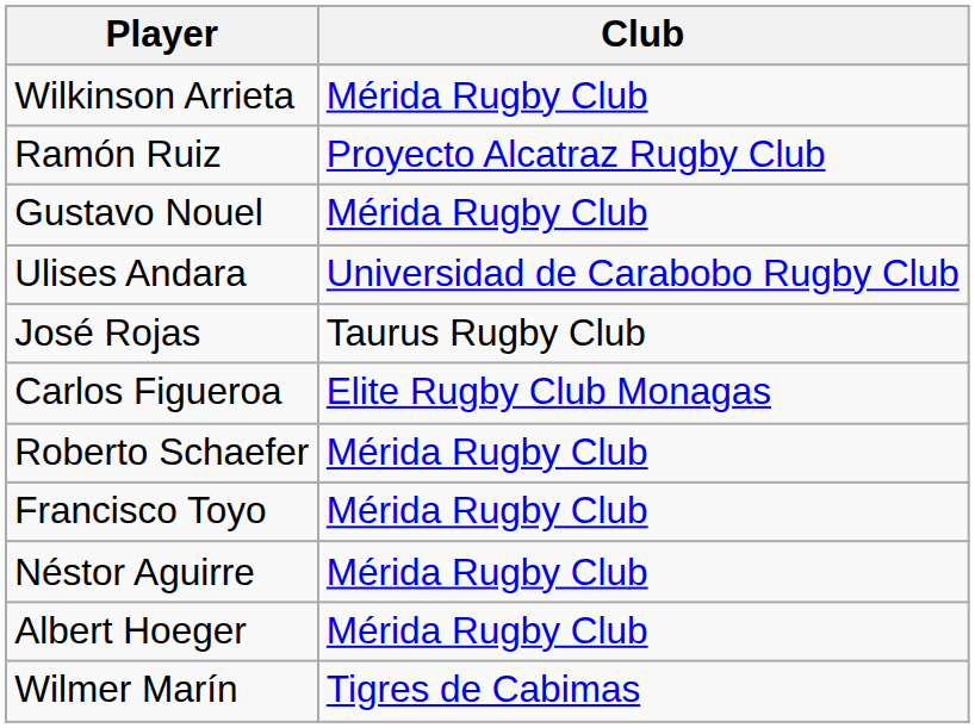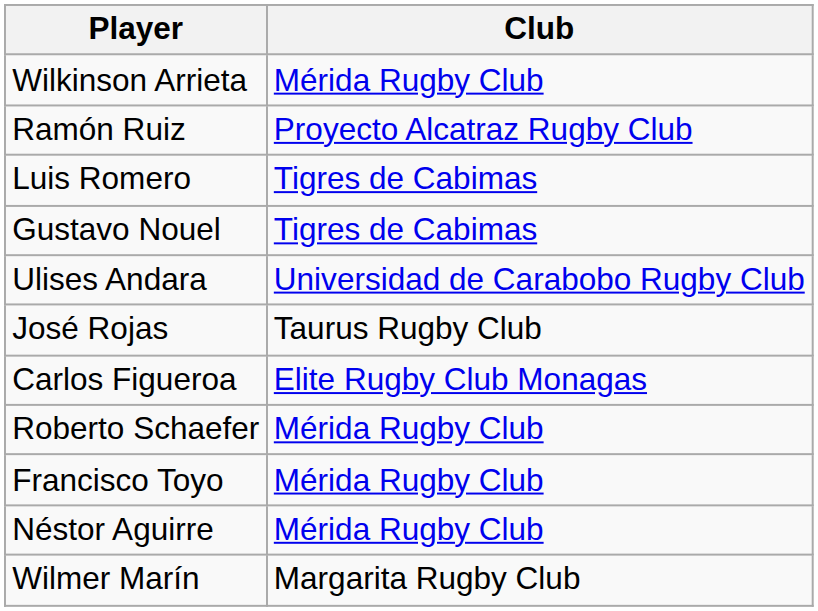 <table class="wikitable">
 <tr>
 <th>Player</th>
 <th>Club</th>
 </tr>
 <tr>
 <td>Wilkinson Arrieta</td>
 <td><a href='#'>Mérida Rugby Club</a></td>
 </tr>
 <tr>
 <td>Ramón Ruiz</td>
 <td><a href='#'>Proyecto Alcatraz Rugby Club</a></td>
 </tr>
 <tr>
+<td>Luis Romero</td>
+<td><a href='#'>Tigres de Cabimas</a></td>
+</tr>
+<tr>
 <td>Gustavo Nouel</td>
-<td><a href='#'>Mérida Rugby Club</a></td>
+<td><a href='#'>Tigres de Cabimas</a></td>
 </tr>
 <tr>
 <td>Ulises Andara</td>
 <td><a href='#'>Universidad de Carabobo Rugby Club</a></td>
 </tr>
 <tr>
 <td>José Rojas</td>
 <td>Taurus Rugby Club</td>
 </tr>
 <tr>
 <td>Carlos Figueroa</td>
 <td><a href='#'>Elite Rugby Club Monagas</a></td>
 </tr>
 <tr>
 <td>Roberto Schaefer</td>
 <td><a href='#'>Mérida Rugby Club</a></td>
 </tr>
 <tr>
 <td>Francisco Toyo</td>
 <td><a href='#'>Mérida Rugby Club</a></td>
 </tr>
 <tr>
 <td>Néstor Aguirre</td>
 <td><a href='#'>Mérida Rugby Club</a></td>
 </tr>
 <tr>
-<td>Albert Hoeger</td>
-<td><a href='#'>Mérida Rugby Club</a></td>
-</tr>
-<tr>
 <td>Wilmer Marín</td>
-<td><a href='#'>Tigres de Cabimas</a></td>
+<td>Margarita Rugby Club</td>
 </tr>
 </table>
